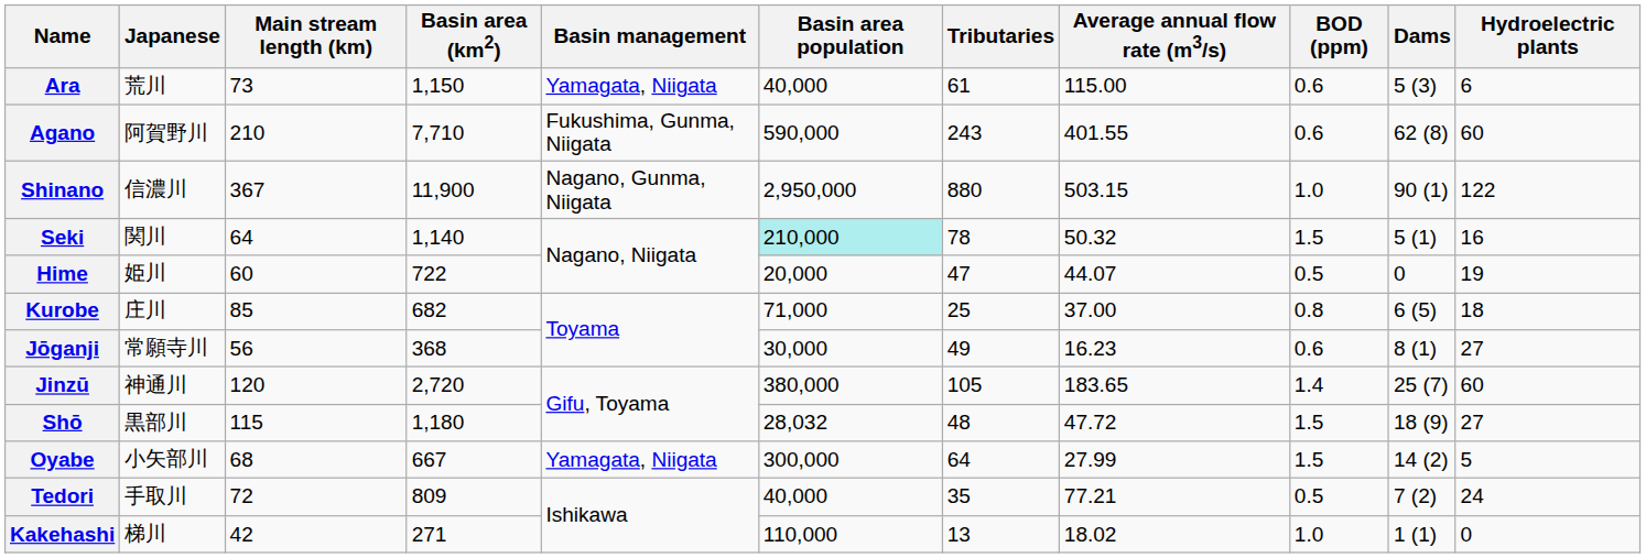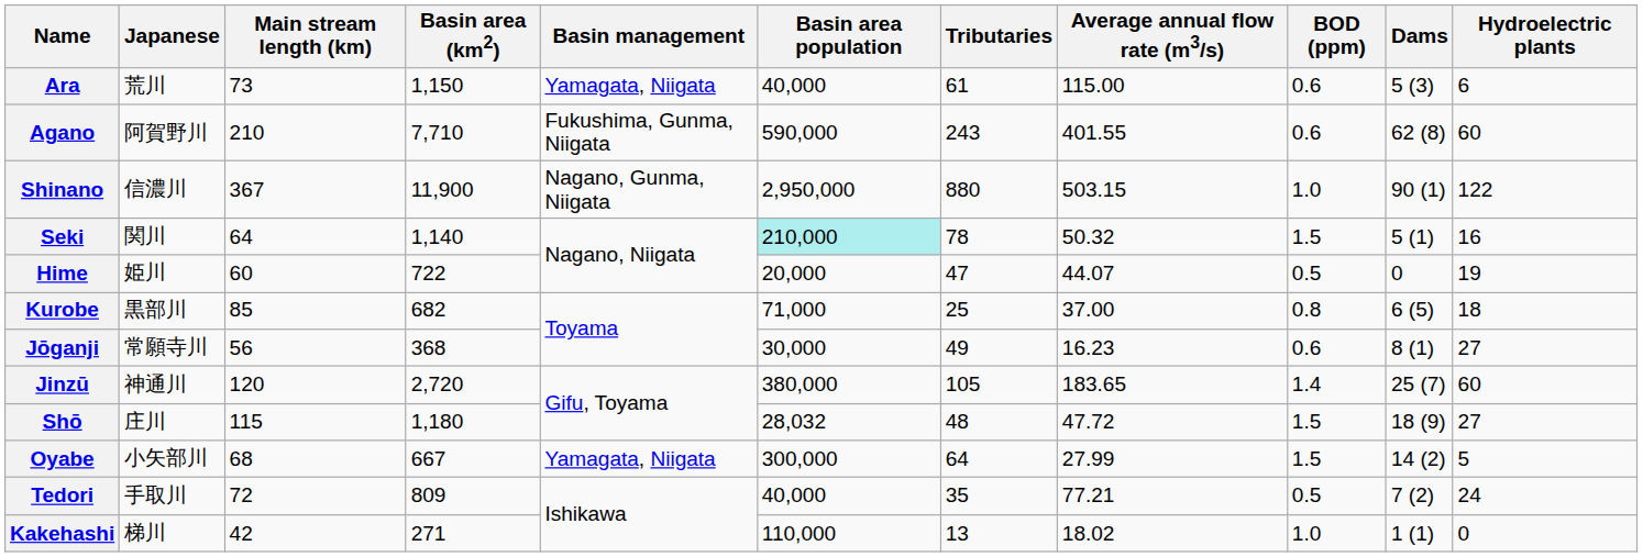 <table class="wikitable">
 <tr>
 <th>Name</th>
 <th>Japanese</th>
 <th>Main stream length (km)</th>
 <th>Basin area (km<sup>2</sup>)</th>
 <th>Basin management</th>
 <th>Basin area population</th>
 <th>Tributaries</th>
 <th>Average annual flow rate (m<sup>3</sup>/s)</th>
 <th>BOD (ppm)</th>
 <th>Dams</th>
 <th>Hydroelectric plants</th>
 </tr>
 <tr>
 <th><a href='#'>Ara</a></th>
 <td>荒川</td>
 <td>73</td>
 <td>1,150</td>
 <td><a href='#'>Yamagata</a>, <a href='#'>Niigata</a></td>
 <td>40,000</td>
 <td>61</td>
 <td>115.00</td>
 <td>0.6</td>
 <td>5 (3)</td>
 <td>6</td>
 </tr>
 <tr>
 <th><a href='#'>Agano</a></th>
 <td>阿賀野川</td>
 <td>210</td>
 <td>7,710</td>
 <td>Fukushima, Gunma, Niigata</td>
 <td>590,000</td>
 <td>243</td>
 <td>401.55</td>
 <td>0.6</td>
 <td>62 (8)</td>
 <td>60</td>
 </tr>
 <tr>
 <th><a href='#'>Shinano</a></th>
 <td>信濃川</td>
 <td>367</td>
 <td>11,900</td>
 <td>Nagano, Gunma, Niigata</td>
 <td>2,950,000</td>
 <td>880</td>
 <td>503.15</td>
 <td>1.0</td>
 <td>90 (1)</td>
 <td>122</td>
 </tr>
 <tr>
 <th><a href='#'>Seki</a></th>
 <td>関川</td>
 <td>64</td>
 <td>1,140</td>
 <td rowspan="2">Nagano, Niigata</td>
 <td style="background: paleturquoise;">210,000</td>
 <td>78</td>
 <td>50.32</td>
 <td>1.5</td>
 <td>5 (1)</td>
 <td>16</td>
 </tr>
 <tr>
 <th><a href='#'>Hime</a></th>
 <td>姫川</td>
 <td>60</td>
 <td>722</td>
 <td>20,000</td>
 <td>47</td>
 <td>44.07</td>
 <td>0.5</td>
 <td>0</td>
 <td>19</td>
 </tr>
 <tr>
 <th><a href='#'>Kurobe</a></th>
-<td>庄川</td>
+<td>黒部川</td>
 <td>85</td>
 <td>682</td>
 <td rowspan="2"><a href='#'>Toyama</a></td>
 <td>71,000</td>
 <td>25</td>
 <td>37.00</td>
 <td>0.8</td>
 <td>6 (5)</td>
 <td>18</td>
 </tr>
 <tr>
 <th><a href='#'>Jōganji</a></th>
 <td>常願寺川</td>
 <td>56</td>
 <td>368</td>
 <td>30,000</td>
 <td>49</td>
 <td>16.23</td>
 <td>0.6</td>
 <td>8 (1)</td>
 <td>27</td>
 </tr>
 <tr>
 <th><a href='#'>Jinzū</a></th>
 <td>神通川</td>
 <td>120</td>
 <td>2,720</td>
 <td rowspan="2"><a href='#'>Gifu</a>, Toyama</td>
 <td>380,000</td>
 <td>105</td>
 <td>183.65</td>
 <td>1.4</td>
 <td>25 (7)</td>
 <td>60</td>
 </tr>
 <tr>
 <th><a href='#'>Shō</a></th>
-<td>黒部川</td>
+<td>庄川</td>
 <td>115</td>
 <td>1,180</td>
 <td>28,032</td>
 <td>48</td>
 <td>47.72</td>
 <td>1.5</td>
 <td>18 (9)</td>
 <td>27</td>
 </tr>
 <tr>
 <th><a href='#'>Oyabe</a></th>
 <td>小矢部川</td>
 <td>68</td>
 <td>667</td>
 <td><a href='#'>Yamagata</a>, <a href='#'>Niigata</a></td>
 <td>300,000</td>
 <td>64</td>
 <td>27.99</td>
 <td>1.5</td>
 <td>14 (2)</td>
 <td>5</td>
 </tr>
 <tr>
 <th><a href='#'>Tedori</a></th>
 <td>手取川</td>
 <td>72</td>
 <td>809</td>
 <td rowspan="2">Ishikawa</td>
 <td>40,000</td>
 <td>35</td>
 <td>77.21</td>
 <td>0.5</td>
 <td>7 (2)</td>
 <td>24</td>
 </tr>
 <tr>
 <th><a href='#'>Kakehashi</a></th>
 <td>梯川</td>
 <td>42</td>
 <td>271</td>
 <td>110,000</td>
 <td>13</td>
 <td>18.02</td>
 <td>1.0</td>
 <td>1 (1)</td>
 <td>0</td>
 </tr>
 </table>
